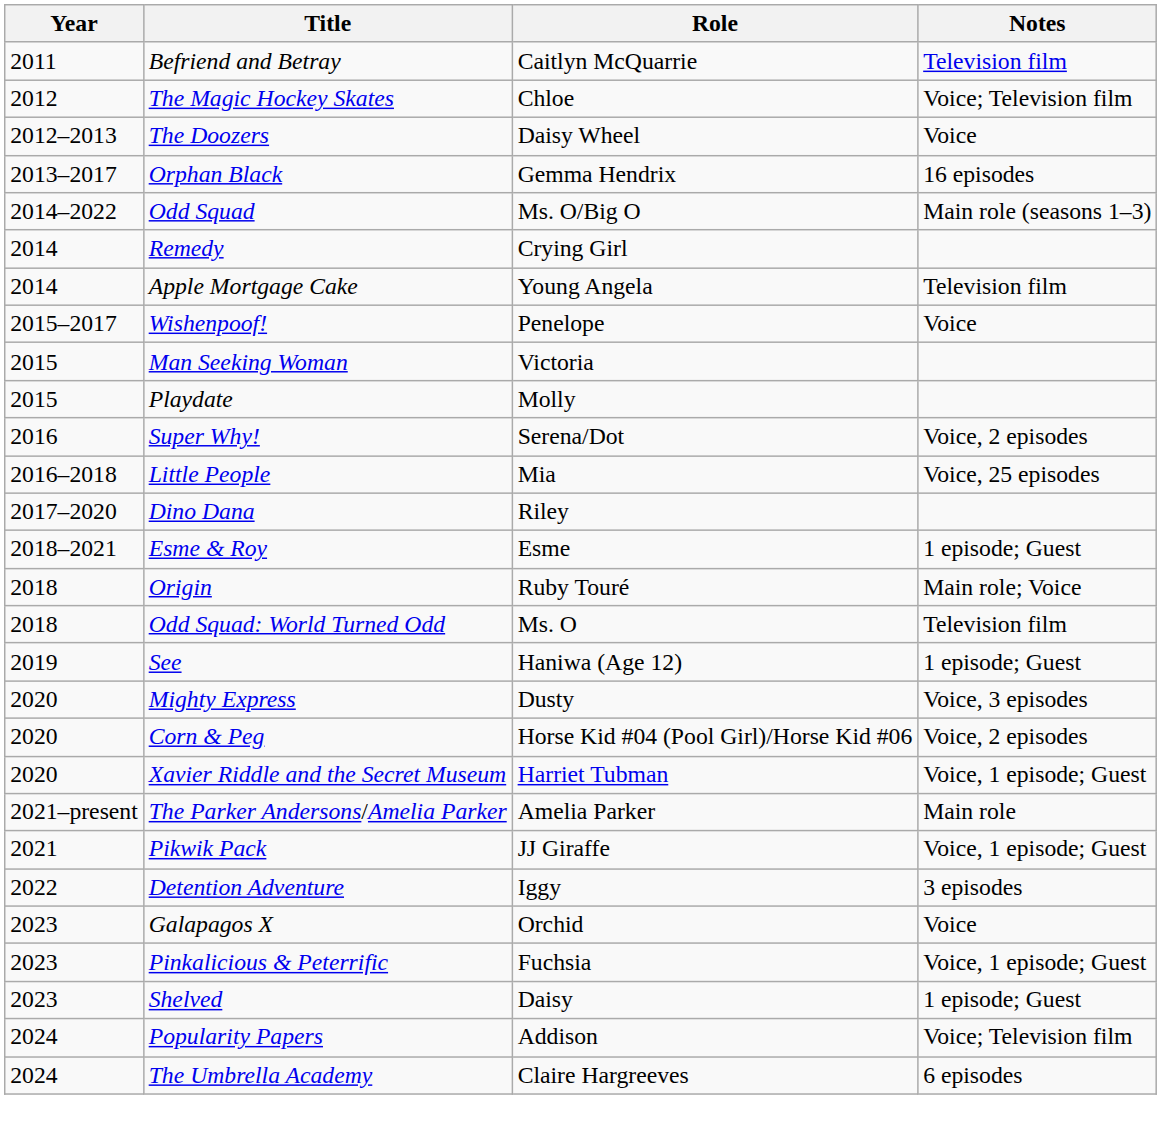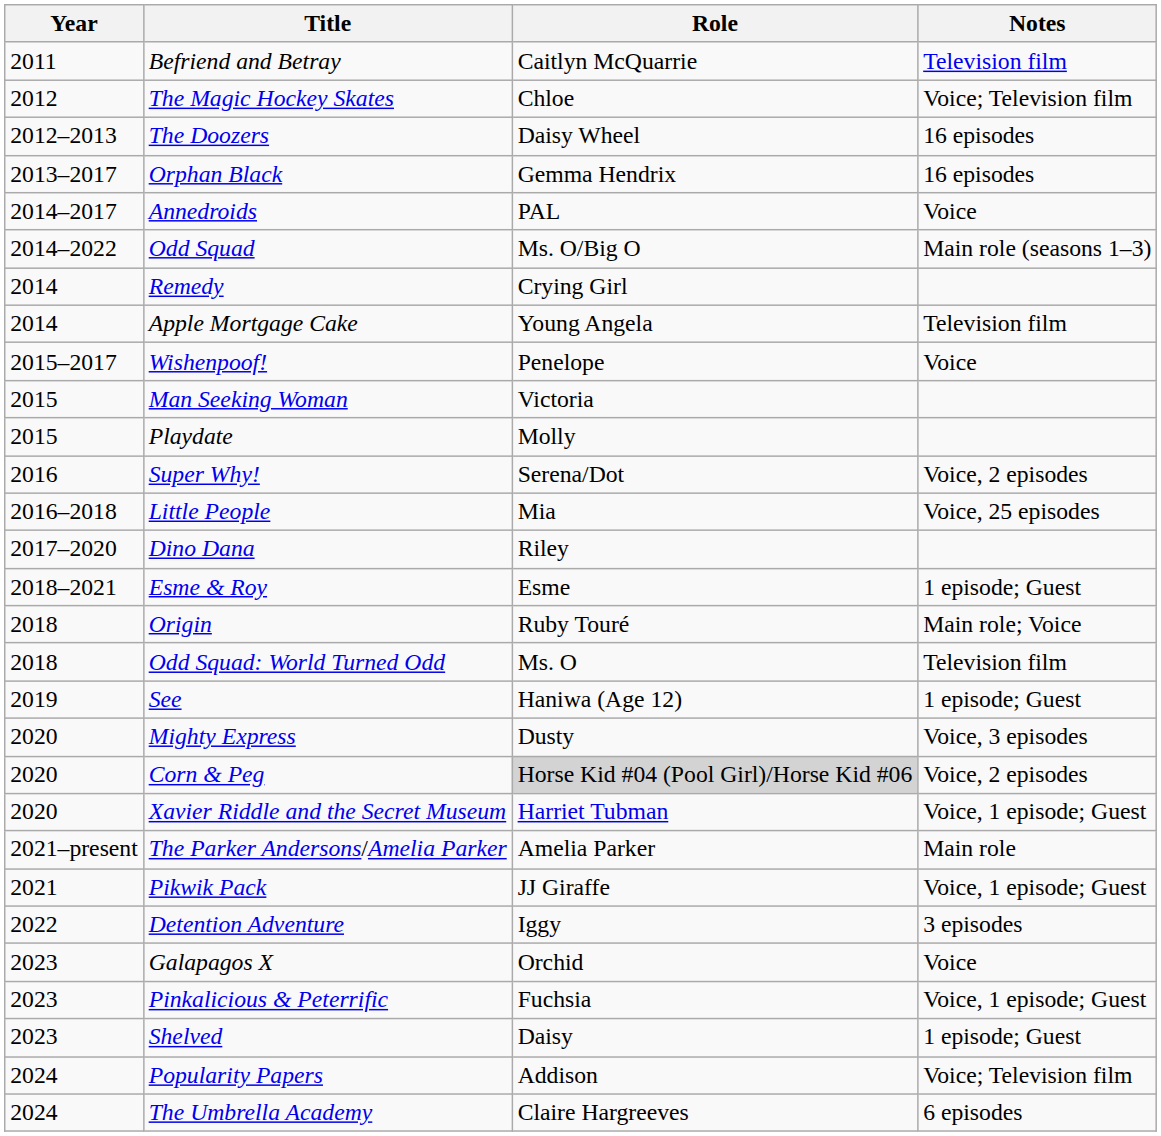 <table class="wikitable sortable">
 <tr>
 <th>Year</th>
 <th>Title</th>
 <th>Role</th>
 <th class="unsortable">Notes</th>
 </tr>
 <tr>
 <td>2011</td>
 <td><em>Befriend and Betray</em></td>
 <td>Caitlyn McQuarrie</td>
 <td><a href='#'>Television film</a></td>
 </tr>
 <tr>
 <td>2012</td>
 <td data-sort-value="Magic Hockey Skates, The"><em><a href='#'>The Magic Hockey Skates</a></em></td>
 <td>Chloe</td>
 <td>Voice; Television film</td>
 </tr>
 <tr>
 <td>2012–2013</td>
 <td data-sort-value="Doozers, The"><em><a href='#'>The Doozers</a></em></td>
 <td>Daisy Wheel</td>
-<td>Voice</td>
+<td>16 episodes</td>
 </tr>
 <tr>
 <td>2013–2017</td>
 <td><em><a href='#'>Orphan Black</a></em></td>
 <td>Gemma Hendrix</td>
 <td>16 episodes</td>
+</tr>
+<tr>
+<td>2014–2017</td>
+<td><em><a href='#'>Annedroids</a></em></td>
+<td>PAL</td>
+<td>Voice</td>
 </tr>
 <tr>
 <td>2014–2022</td>
 <td><em><a href='#'>Odd Squad</a></em></td>
 <td>Ms. O/Big O</td>
 <td>Main role (seasons 1–3)</td>
 </tr>
 <tr>
 <td>2014</td>
 <td><em><a href='#'>Remedy</a></em></td>
 <td>Crying Girl</td>
 <td></td>
 </tr>
 <tr>
 <td>2014</td>
 <td><em>Apple Mortgage Cake</em></td>
 <td>Young Angela</td>
 <td>Television film</td>
 </tr>
 <tr>
 <td>2015–2017</td>
 <td><em><a href='#'>Wishenpoof!</a></em></td>
 <td>Penelope</td>
 <td>Voice</td>
 </tr>
 <tr>
 <td>2015</td>
 <td><em><a href='#'>Man Seeking Woman</a></em></td>
 <td>Victoria</td>
 <td></td>
 </tr>
 <tr>
 <td>2015</td>
 <td><em>Playdate</em></td>
 <td>Molly</td>
 <td></td>
 </tr>
 <tr>
 <td>2016</td>
 <td><em><a href='#'>Super Why!</a></em></td>
 <td>Serena/Dot</td>
 <td>Voice, 2 episodes</td>
 </tr>
 <tr>
 <td>2016–2018</td>
 <td><em><a href='#'>Little People</a></em></td>
 <td>Mia</td>
 <td>Voice, 25 episodes</td>
 </tr>
 <tr>
 <td>2017–2020</td>
 <td><em><a href='#'>Dino Dana</a></em></td>
 <td>Riley</td>
 <td></td>
 </tr>
 <tr>
 <td>2018–2021</td>
 <td><em><a href='#'>Esme & Roy</a></em></td>
 <td>Esme</td>
 <td>1 episode; Guest</td>
 </tr>
 <tr>
 <td>2018</td>
 <td><em><a href='#'>Origin</a></em></td>
 <td>Ruby Touré</td>
 <td>Main role; Voice</td>
 </tr>
 <tr>
 <td>2018</td>
 <td><em><a href='#'>Odd Squad: World Turned Odd</a></em></td>
 <td>Ms. O</td>
 <td>Television film</td>
 </tr>
 <tr>
 <td>2019</td>
 <td><a href='#'><em>See</em></a></td>
 <td>Haniwa (Age 12)</td>
 <td>1 episode; Guest</td>
 </tr>
 <tr>
 <td>2020</td>
 <td><em><a href='#'>Mighty Express</a></em></td>
 <td>Dusty</td>
 <td>Voice, 3 episodes</td>
 </tr>
 <tr>
 <td>2020</td>
 <td><em><a href='#'>Corn & Peg</a></em></td>
-<td>Horse Kid #04 (Pool Girl)/Horse Kid #06</td>
+<td style="background: lightgrey;">Horse Kid #04 (Pool Girl)/Horse Kid #06</td>
 <td>Voice, 2 episodes</td>
 </tr>
 <tr>
 <td>2020</td>
 <td><em><a href='#'>Xavier Riddle and the Secret Museum</a></em></td>
 <td><a href='#'>Harriet Tubman</a></td>
 <td>Voice, 1 episode; Guest</td>
 </tr>
 <tr>
 <td>2021–present</td>
 <td data-sort-value="Parker Andersons, The"><em><a href='#'>The Parker Andersons</a></em>/<em><a href='#'>Amelia Parker</a></em></td>
 <td>Amelia Parker</td>
 <td>Main role</td>
 </tr>
 <tr>
 <td>2021</td>
 <td><em><a href='#'>Pikwik Pack</a></em></td>
 <td>JJ Giraffe</td>
 <td>Voice, 1 episode; Guest</td>
 </tr>
 <tr>
 <td>2022</td>
 <td><em><a href='#'>Detention Adventure</a></em></td>
 <td>Iggy</td>
 <td>3 episodes</td>
 </tr>
 <tr>
 <td>2023</td>
 <td><em>Galapagos X</em></td>
 <td>Orchid</td>
 <td>Voice</td>
 </tr>
 <tr>
 <td>2023</td>
 <td><em><a href='#'>Pinkalicious & Peterrific</a></em></td>
 <td>Fuchsia</td>
 <td>Voice, 1 episode; Guest</td>
 </tr>
 <tr>
 <td>2023</td>
 <td><em><a href='#'>Shelved</a></em></td>
 <td>Daisy</td>
 <td>1 episode; Guest</td>
 </tr>
 <tr>
 <td>2024</td>
 <td><em><a href='#'>Popularity Papers</a></em></td>
 <td>Addison</td>
 <td>Voice; Television film</td>
 </tr>
 <tr>
 <td>2024</td>
 <td><em><a href='#'>The Umbrella Academy</a></em></td>
 <td>Claire Hargreeves</td>
 <td>6 episodes</td>
 </tr>
 </table>
